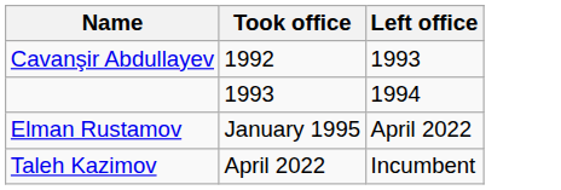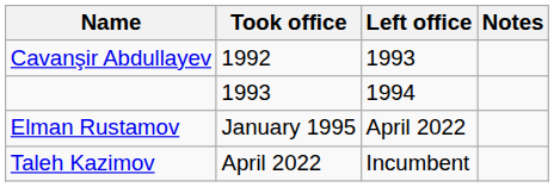 <table class="wikitable">
 <tr>
 <th>Name</th>
 <th>Took office</th>
 <th>Left office</th>
+<th>Notes</th>
 </tr>
 <tr>
 <td><a href='#'>Cavanşir Abdullayev</a></td>
 <td>1992</td>
 <td>1993</td>
+<td></td>
 </tr>
 <tr>
 <td></td>
 <td>1993</td>
 <td>1994</td>
+<td></td>
 </tr>
 <tr>
 <td><a href='#'>Elman Rustamov</a></td>
 <td>January 1995</td>
 <td>April 2022</td>
+<td></td>
 </tr>
 <tr>
 <td><a href='#'>Taleh Kazimov</a></td>
 <td>April 2022</td>
 <td>Incumbent</td>
+<td></td>
 </tr>
 </table>
